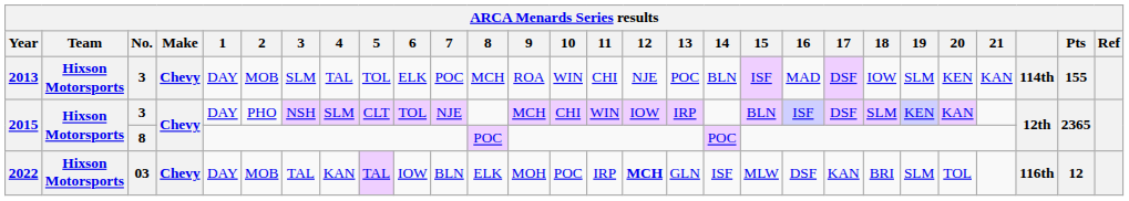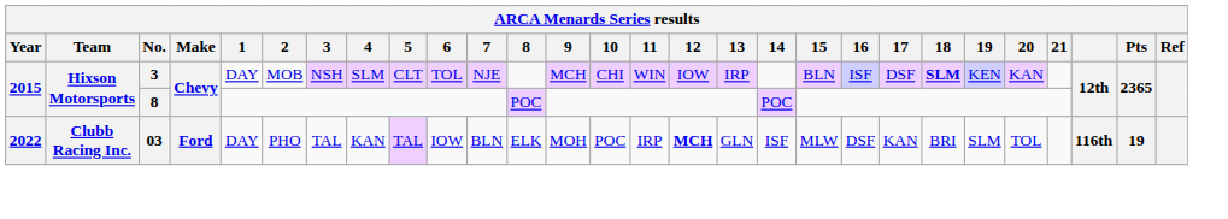 <table class="wikitable" style="text-align:center; font-size:75%">
 <tr>
 <th colspan=28><a href='#'>ARCA Menards Series</a> results</th>
 </tr>
 <tr>
 <th>Year</th>
 <th>Team</th>
 <th>No.</th>
 <th>Make</th>
 <th>1</th>
 <th>2</th>
 <th>3</th>
 <th>4</th>
 <th>5</th>
 <th>6</th>
 <th>7</th>
 <th>8</th>
 <th>9</th>
 <th>10</th>
 <th>11</th>
 <th>12</th>
 <th>13</th>
 <th>14</th>
 <th>15</th>
 <th>16</th>
 <th>17</th>
 <th>18</th>
 <th>19</th>
 <th>20</th>
 <th>21</th>
 <th></th>
 <th>Pts</th>
 <th>Ref</th>
 </tr>
 <tr>
-<th><a href='#'>2013</a></th>
-<th><a href='#'>Hixson Motorsports</a></th>
-<th>3</th>
-<th><a href='#'>Chevy</a></th>
-<td><a href='#'>DAY</a></td>
-<td><a href='#'>MOB</a></td>
-<td><a href='#'>SLM</a></td>
-<td><a href='#'>TAL</a></td>
-<td><a href='#'>TOL</a></td>
-<td><a href='#'>ELK</a></td>
-<td><a href='#'>POC</a></td>
-<td><a href='#'>MCH</a></td>
-<td><a href='#'>ROA</a></td>
-<td><a href='#'>WIN</a></td>
-<td><a href='#'>CHI</a></td>
-<td><a href='#'>NJE</a></td>
-<td><a href='#'>POC</a></td>
-<td><a href='#'>BLN</a></td>
-<td style="background:#EFCFFF;"><a href='#'>ISF</a><br></td>
-<td><a href='#'>MAD</a></td>
-<td style="background:#EFCFFF;"><a href='#'>DSF</a><br></td>
-<td><a href='#'>IOW</a></td>
-<td><a href='#'>SLM</a></td>
-<td><a href='#'>KEN</a></td>
-<td><a href='#'>KAN</a></td>
-<th>114th</th>
-<th>155</th>
-<th></th>
-</tr>
-<tr>
 <th rowspan=2><a href='#'>2015</a></th>
 <th rowspan=2><a href='#'>Hixson Motorsports</a></th>
 <th>3</th>
 <th rowspan=2><a href='#'>Chevy</a></th>
 <td><a href='#'>DAY</a></td>
-<td><a href='#'>PHO</a></td>
+<td><a href='#'>MOB</a></td>
 <td style="background:#EFCFFF;"><a href='#'>NSH</a><br></td>
 <td style="background:#EFCFFF;"><a href='#'>SLM</a><br></td>
 <td style="background:#EFCFFF;"><a href='#'>CLT</a><br></td>
 <td style="background:#EFCFFF;"><a href='#'>TOL</a><br></td>
 <td style="background:#EFCFFF;"><a href='#'>NJE</a><br></td>
 <td></td>
 <td style="background:#EFCFFF;"><a href='#'>MCH</a><br></td>
 <td style="background:#EFCFFF;"><a href='#'>CHI</a><br></td>
 <td style="background:#EFCFFF;"><a href='#'>WIN</a><br></td>
 <td style="background:#EFCFFF;"><a href='#'>IOW</a><br></td>
 <td style="background:#EFCFFF;"><a href='#'>IRP</a><br></td>
 <td></td>
 <td style="background:#EFCFFF;"><a href='#'>BLN</a><br></td>
 <td style="background:#CFCFFF;"><a href='#'>ISF</a><br></td>
 <td style="background:#EFCFFF;"><a href='#'>DSF</a><br></td>
-<td style="background:#EFCFFF;"><a href='#'>SLM</a><br></td>
+<td style="background:#EFCFFF;"><strong><a href='#'>SLM</a><br></strong></td>
 <td style="background:#CFCFFF;"><a href='#'>KEN</a><br></td>
 <td style="background:#EFCFFF;"><a href='#'>KAN</a><br></td>
 <td></td>
 <th rowspan=2>12th</th>
 <th rowspan=2>2365</th>
 <th rowspan=2></th>
 </tr>
 <tr>
 <th>8</th>
 <td colspan=7></td>
 <td style="background:#EFCFFF;"><a href='#'>POC</a><br></td>
 <td colspan=5></td>
 <td style="background:#EFCFFF;"><a href='#'>POC</a><br></td>
 <td colspan=7></td>
 </tr>
 <tr>
 <th><a href='#'>2022</a></th>
-<th><a href='#'>Hixson Motorsports</a></th>
+<th><a href='#'>Clubb Racing Inc.</a></th>
 <th>03</th>
-<th><a href='#'>Chevy</a></th>
+<th><a href='#'>Ford</a></th>
 <td><a href='#'>DAY</a></td>
-<td><a href='#'>MOB</a></td>
+<td><a href='#'>PHO</a></td>
 <td><a href='#'>TAL</a></td>
 <td><a href='#'>KAN</a></td>
 <td style="background:#EFCFFF;"><a href='#'>TAL</a><br></td>
 <td><a href='#'>IOW</a></td>
 <td><a href='#'>BLN</a></td>
 <td><a href='#'>ELK</a></td>
 <td><a href='#'>MOH</a></td>
 <td><a href='#'>POC</a></td>
 <td><a href='#'>IRP</a></td>
 <td><strong><a href='#'>MCH</a></strong></td>
 <td><a href='#'>GLN</a></td>
 <td><a href='#'>ISF</a></td>
 <td><a href='#'>MLW</a></td>
 <td><a href='#'>DSF</a></td>
 <td><a href='#'>KAN</a></td>
 <td><a href='#'>BRI</a></td>
 <td><a href='#'>SLM</a></td>
 <td><a href='#'>TOL</a></td>
 <td></td>
 <th>116th</th>
-<th>12</th>
+<th>19</th>
 <th></th>
 </tr>
 </table>
